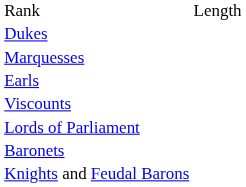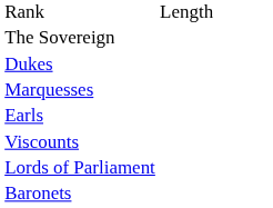 <table>
 <tr>
 <td>Rank</td>
 <td>Length</td>
+</tr>
+<tr>
+<td>The Sovereign</td>
+<td></td>
 </tr>
 <tr>
 <td><a href='#'>Dukes</a></td>
 <td></td>
 </tr>
 <tr>
 <td><a href='#'>Marquesses</a></td>
 <td></td>
 </tr>
 <tr>
 <td><a href='#'>Earls</a></td>
 <td></td>
 </tr>
 <tr>
 <td><a href='#'>Viscounts</a></td>
 <td></td>
 </tr>
 <tr>
 <td><a href='#'>Lords of Parliament</a></td>
 <td></td>
 </tr>
 <tr>
 <td><a href='#'>Baronets</a></td>
 <td></td>
 </tr>
-<tr>
-<td><a href='#'>Knights</a> and <a href='#'>Feudal Barons</a></td>
-<td></td>
-</tr>
 </table>
